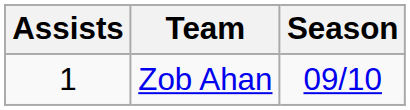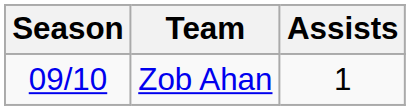 <table class="wikitable" style="text-align: center;">
 <tr>
+<th>Season</th>
+<th>Team</th>
 <th>Assists</th>
-<th>Team</th>
-<th>Season</th>
 </tr>
 <tr>
+<td><a href='#'>09/10</a></td>
+<td align="left"><a href='#'>Zob Ahan</a></td>
 <td>1</td>
-<td align="left"><a href='#'>Zob Ahan</a></td>
-<td><a href='#'>09/10</a></td>
 </tr>
 </table>
